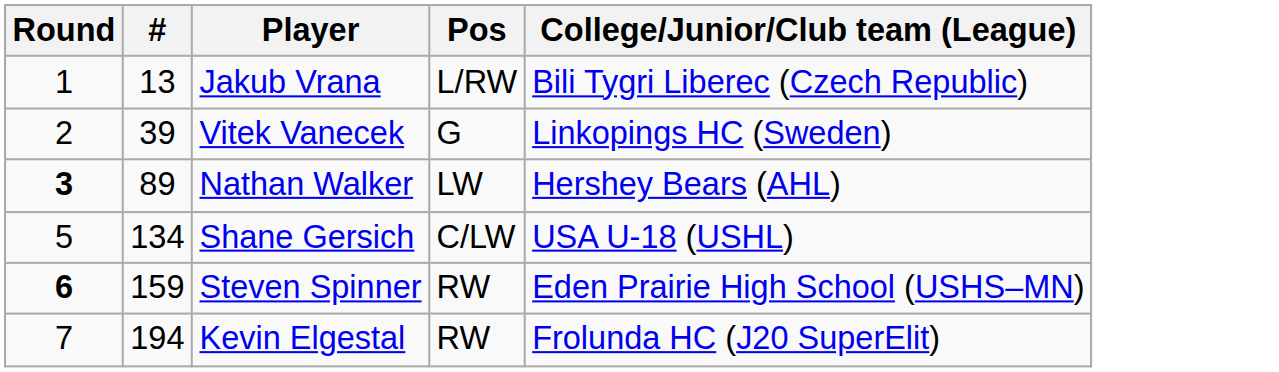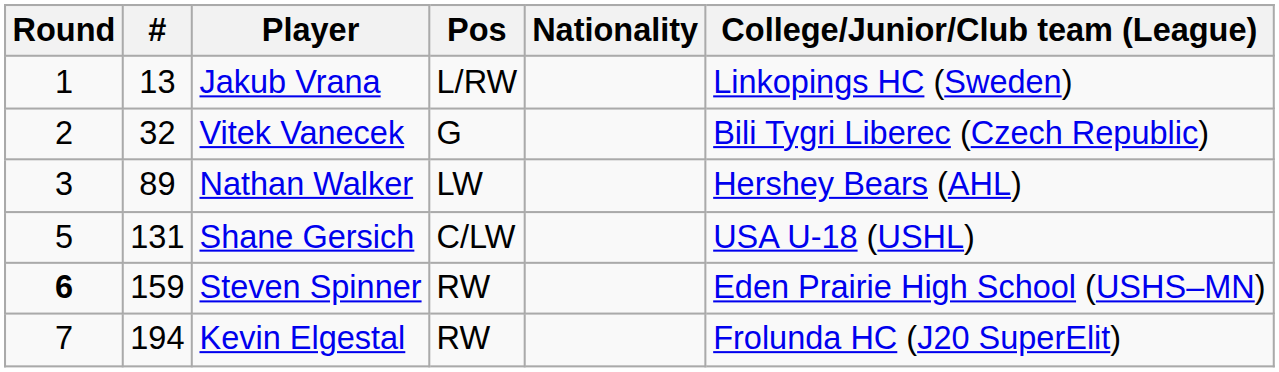 <table class="wikitable">
 <tr>
 <th>Round</th>
 <th>#</th>
 <th>Player</th>
 <th>Pos</th>
+<th>Nationality</th>
 <th>College/Junior/Club team (League)</th>
 </tr>
 <tr>
 <td align=center>1</td>
 <td align=center>13</td>
 <td><a href='#'>Jakub Vrana</a></td>
 <td>L/RW</td>
+<td></td>
+<td><a href='#'>Linkopings HC</a> (<a href='#'>Sweden</a>)</td>
+</tr>
+<tr>
+<td align=center>2</td>
+<td align=center>32</td>
+<td><a href='#'>Vitek Vanecek</a></td>
+<td>G</td>
+<td></td>
 <td><a href='#'>Bili Tygri Liberec</a> (<a href='#'>Czech Republic</a>)</td>
 </tr>
 <tr>
-<td align=center>2</td>
-<td align=center>39</td>
-<td><a href='#'>Vitek Vanecek</a></td>
-<td>G</td>
-<td><a href='#'>Linkopings HC</a> (<a href='#'>Sweden</a>)</td>
-</tr>
-<tr>
-<td align=center><strong>3</strong></td>
+<td align=center>3</td>
 <td align=center>89</td>
 <td><a href='#'>Nathan Walker</a></td>
 <td>LW</td>
+<td></td>
 <td><a href='#'>Hershey Bears</a> (<a href='#'>AHL</a>)</td>
 </tr>
 <tr>
 <td align=center>5</td>
-<td align=center>134</td>
+<td align=center>131</td>
 <td><a href='#'>Shane Gersich</a></td>
 <td>C/LW</td>
+<td></td>
 <td><a href='#'>USA U-18</a> (<a href='#'>USHL</a>)</td>
 </tr>
 <tr>
 <td align=center><strong>6</strong></td>
 <td align=center>159</td>
 <td><a href='#'>Steven Spinner</a></td>
 <td>RW</td>
+<td></td>
 <td><a href='#'>Eden Prairie High School</a> (<a href='#'>USHS–MN</a>)</td>
 </tr>
 <tr>
 <td align=center>7</td>
 <td align=center>194</td>
 <td><a href='#'>Kevin Elgestal</a></td>
 <td>RW</td>
+<td></td>
 <td><a href='#'>Frolunda HC</a> (<a href='#'>J20 SuperElit</a>)</td>
 </tr>
 </table>
